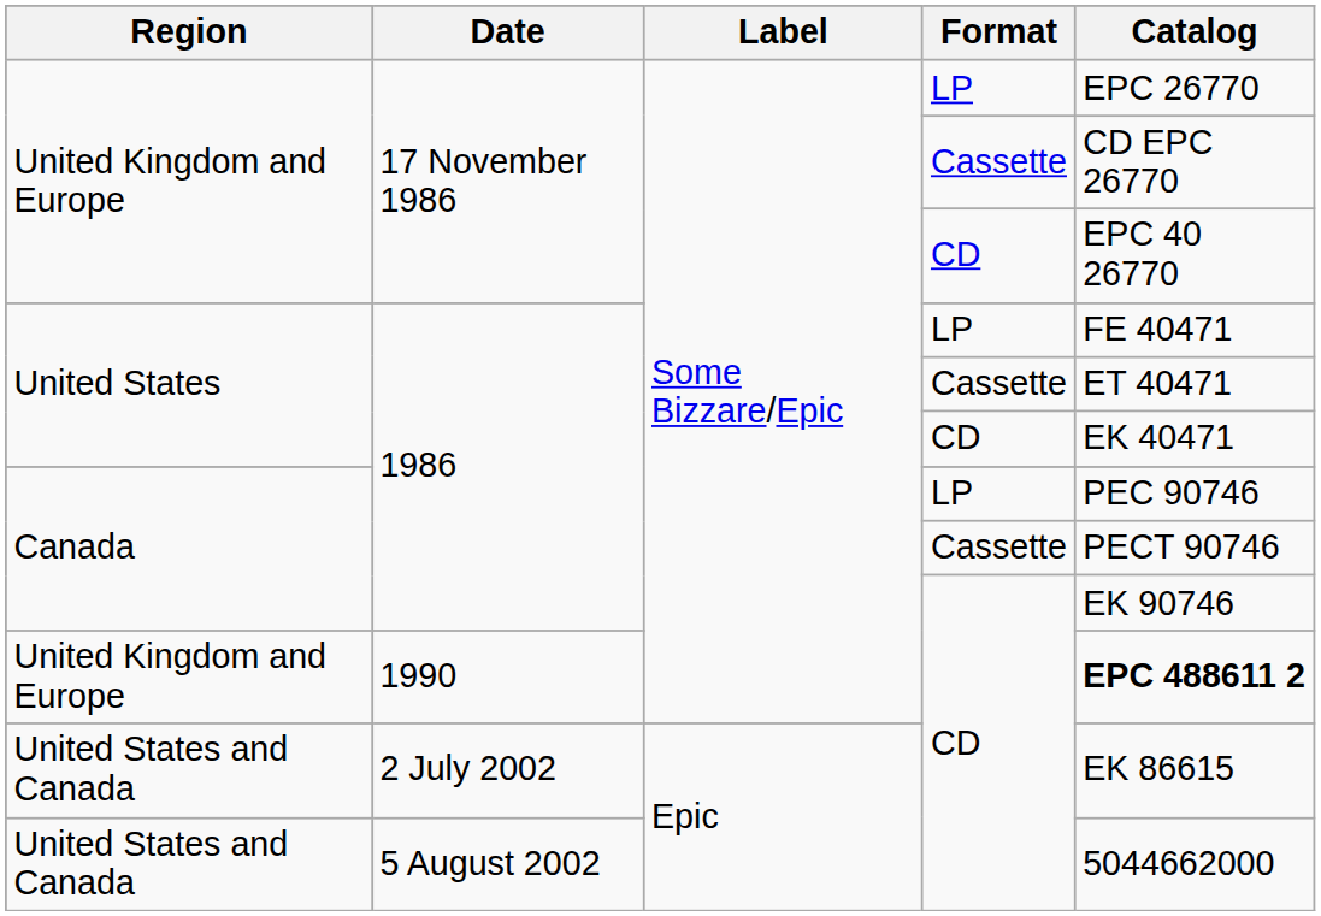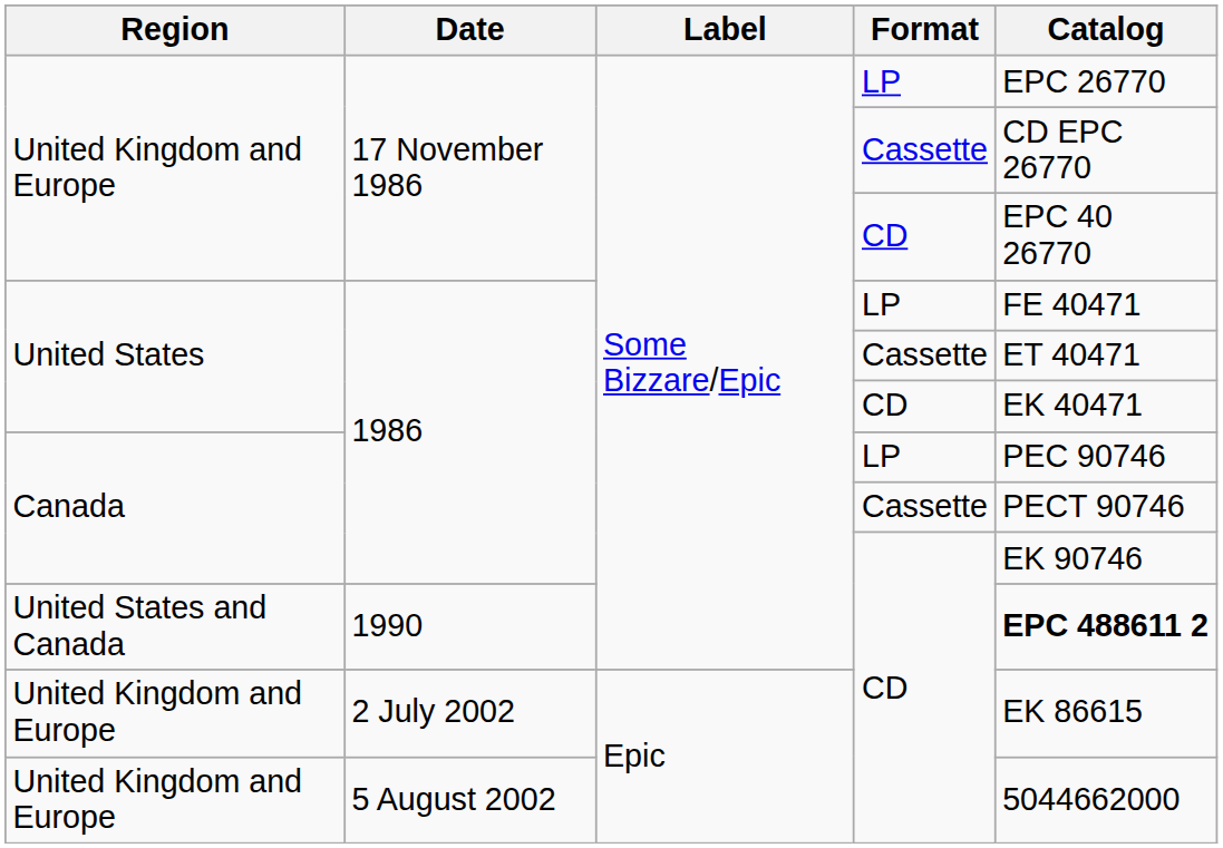 <table class="wikitable">
 <tr>
 <th>Region</th>
 <th>Date</th>
 <th>Label</th>
 <th>Format</th>
 <th>Catalog</th>
 </tr>
 <tr>
 <td rowspan="3">United Kingdom and Europe</td>
 <td rowspan="3">17 November 1986</td>
 <td rowspan="10"><a href='#'>Some Bizzare</a>/<a href='#'>Epic</a></td>
 <td><a href='#'>LP</a></td>
 <td>EPC 26770</td>
 </tr>
 <tr>
 <td><a href='#'>Cassette</a></td>
 <td>CD EPC 26770</td>
 </tr>
 <tr>
 <td><a href='#'>CD</a></td>
 <td>EPC 40 26770</td>
 </tr>
 <tr>
 <td rowspan="3">United States</td>
 <td rowspan="6">1986</td>
 <td>LP</td>
 <td>FE 40471</td>
 </tr>
 <tr>
 <td>Cassette</td>
 <td>ET 40471</td>
 </tr>
 <tr>
 <td>CD</td>
 <td>EK 40471</td>
 </tr>
 <tr>
 <td rowspan="3">Canada</td>
 <td>LP</td>
 <td>PEC 90746</td>
 </tr>
 <tr>
 <td>Cassette</td>
 <td>PECT 90746</td>
 </tr>
 <tr>
 <td rowspan="4">CD</td>
 <td>EK 90746</td>
 </tr>
 <tr>
-<td>United Kingdom and Europe</td>
+<td>United States and Canada</td>
 <td>1990</td>
 <td><strong>EPC 488611 2</strong></td>
 </tr>
 <tr>
-<td>United States and Canada</td>
+<td>United Kingdom and Europe</td>
 <td>2 July 2002</td>
 <td rowspan="2">Epic</td>
 <td>EK 86615</td>
 </tr>
 <tr>
-<td>United States and Canada</td>
+<td>United Kingdom and Europe</td>
 <td>5 August 2002</td>
 <td>5044662000</td>
 </tr>
 </table>
